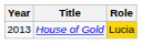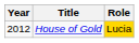 <table class="wikitable">
 <tr>
 <th>Year</th>
 <th>Title</th>
 <th>Role</th>
 </tr>
 <tr>
-<td>2013</td>
+<td>2012</td>
 <td><em><a href='#'>House of Gold</a></em></td>
 <td style="background: gold;">Lucia</td>
 </tr>
 </table>
